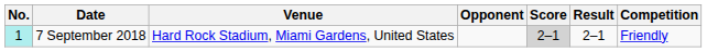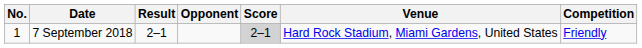 <table class="wikitable sortable">
 <tr>
 <th scope="col">No.</th>
 <th scope="col">Date</th>
-<th scope="col">Venue</th>
+<th scope="col">Result</th>
 <th scope="col">Opponent</th>
 <th scope="col">Score</th>
-<th scope="col">Result</th>
+<th scope="col">Venue</th>
 <th scope="col">Competition</th>
 </tr>
 <tr>
-<td style="background: paleturquoise; text-align:center">1</td>
+<td style="text-align:center">1</td>
 <td>7 September 2018</td>
-<td><a href='#'>Hard Rock Stadium</a>, <a href='#'>Miami Gardens</a>, United States</td>
+<td style="text-align:center">2–1</td>
 <td></td>
 <td style="background: lightgrey; text-align:center">2–1</td>
-<td style="text-align:center">2–1</td>
+<td><a href='#'>Hard Rock Stadium</a>, <a href='#'>Miami Gardens</a>, United States</td>
 <td><a href='#'>Friendly</a></td>
 </tr>
 </table>
